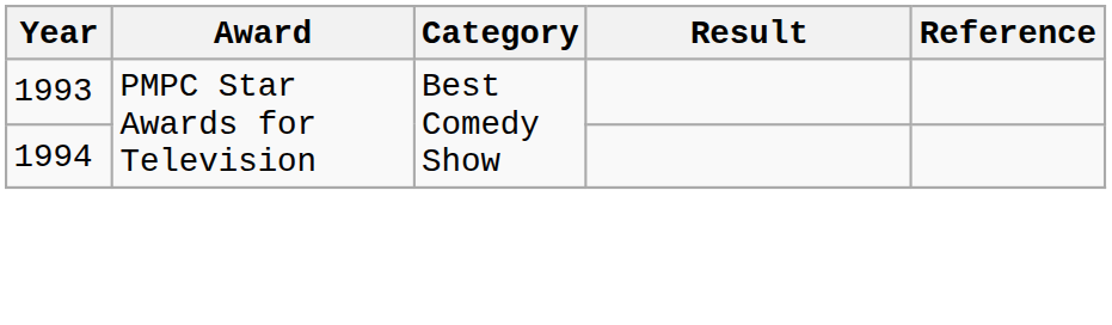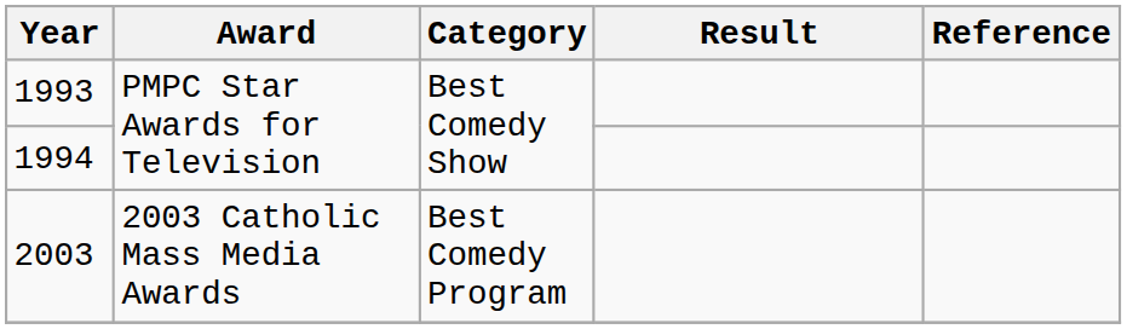 <table style="width:70%;" class="wikitable sortable">
 <tr>
 <th style="width:10%;">Year</th>
 <th style="width:30%;">Award</th>
 <th style="width:15%;">Category</th>
 <th style="width:35%;">Result</th>
 <th style="width:10%;">Reference</th>
 </tr>
 <tr>
 <td>1993</td>
 <td rowspan=2>PMPC Star Awards for Television</td>
 <td rowspan=2>Best Comedy Show</td>
 <td></td>
 <td></td>
 </tr>
 <tr>
 <td>1994</td>
 <td></td>
 <td></td>
 </tr>
 <tr>
+<td>2003</td>
+<td>2003 Catholic Mass Media Awards</td>
+<td>Best Comedy Program</td>
+<td></td>
+<td></td>
+</tr>
+<tr>
 </tr>
 </table>
